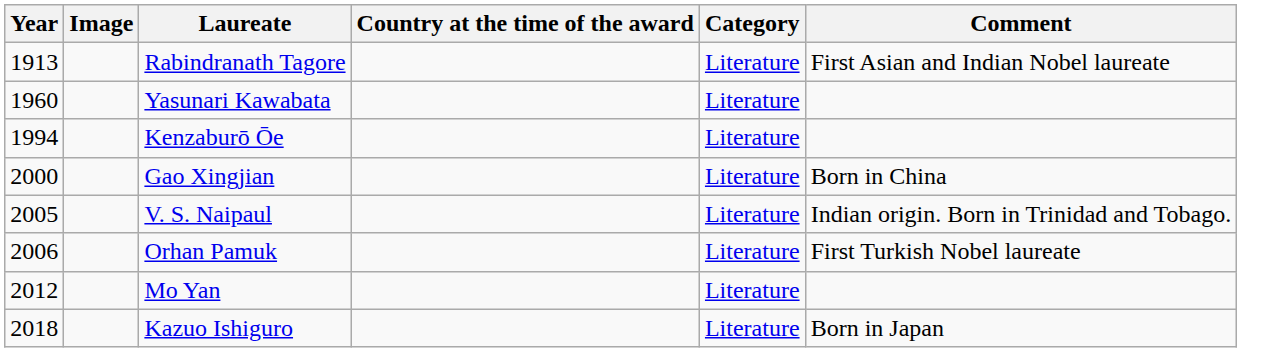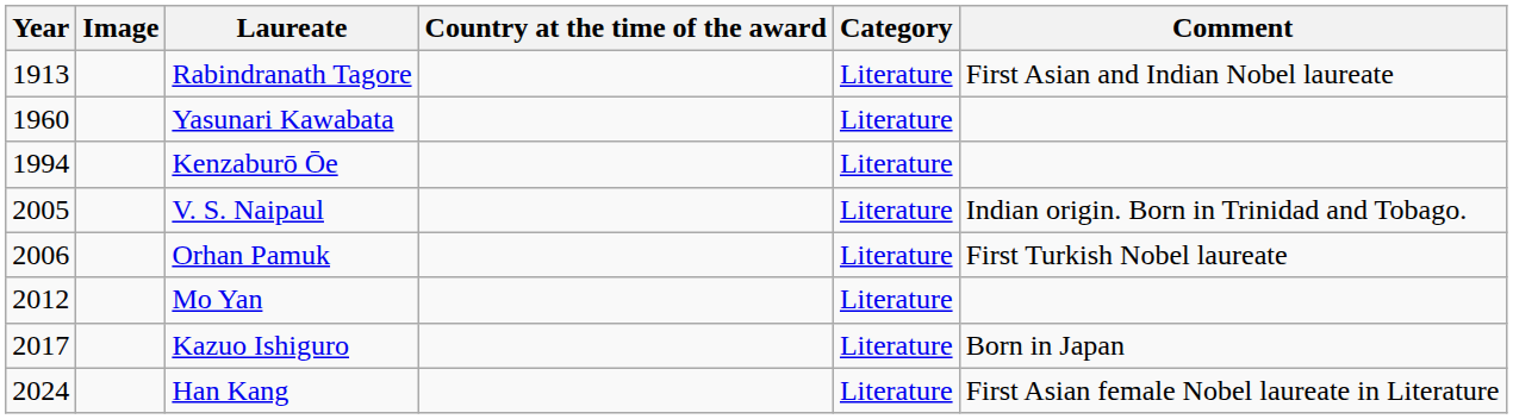 <table class="wikitable sortable">
 <tr>
 <th>Year</th>
 <th>Image</th>
 <th>Laureate</th>
 <th>Country at the time of the award</th>
 <th>Category</th>
 <th>Comment</th>
 </tr>
 <tr>
 <td>1913</td>
 <td></td>
 <td><a href='#'>Rabindranath Tagore</a></td>
 <td></td>
 <td><a href='#'>Literature</a></td>
 <td>First Asian and Indian Nobel laureate</td>
 </tr>
 <tr>
 <td>1960</td>
 <td></td>
 <td><a href='#'>Yasunari Kawabata</a></td>
 <td></td>
 <td><a href='#'>Literature</a></td>
 <td></td>
 </tr>
 <tr>
 <td>1994</td>
 <td></td>
 <td><a href='#'>Kenzaburō Ōe</a></td>
 <td></td>
 <td><a href='#'>Literature</a></td>
 <td></td>
 </tr>
 <tr>
-<td>2000</td>
-<td></td>
-<td><a href='#'>Gao Xingjian</a></td>
-<td></td>
-<td><a href='#'>Literature</a></td>
-<td>Born in China</td>
-</tr>
-<tr>
 <td>2005</td>
 <td></td>
 <td><a href='#'>V. S. Naipaul</a></td>
 <td></td>
 <td><a href='#'>Literature</a></td>
 <td>Indian origin. Born in Trinidad and Tobago.</td>
 </tr>
 <tr>
 <td>2006</td>
 <td></td>
 <td><a href='#'>Orhan Pamuk</a></td>
 <td></td>
 <td><a href='#'>Literature</a></td>
 <td>First Turkish Nobel laureate</td>
 </tr>
 <tr>
 <td>2012</td>
 <td></td>
 <td><a href='#'>Mo Yan</a></td>
 <td></td>
 <td><a href='#'>Literature</a></td>
 <td></td>
 </tr>
 <tr>
-<td>2018</td>
+<td>2017</td>
 <td></td>
 <td><a href='#'>Kazuo Ishiguro</a></td>
 <td></td>
 <td><a href='#'>Literature</a></td>
 <td>Born in Japan</td>
 </tr>
+<tr>
+<td>2024</td>
+<td></td>
+<td><a href='#'>Han Kang</a></td>
+<td></td>
+<td><a href='#'>Literature</a></td>
+<td>First Asian female Nobel laureate in Literature</td>
+</tr>
 </table>
